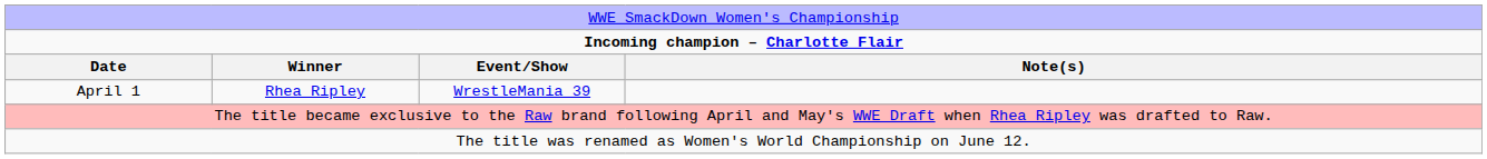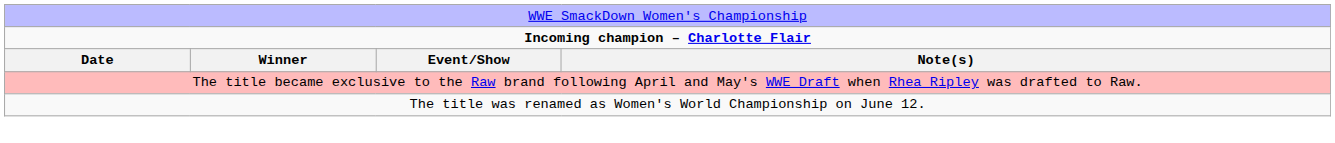 <table class="wikitable" style="text-align:center; width:100%;">
 <tr style="background:#BBF;">
 <td colspan="4" style="text-align: center;"><a href='#'>WWE SmackDown Women's Championship</a></td>
 </tr>
 <tr>
 <td colspan="4" style="text-align: center;"><strong>Incoming champion – <a href='#'>Charlotte Flair</a></strong></td>
 </tr>
 <tr>
 <th width=14%>Date</th>
 <th width=14%>Winner</th>
 <th width=14%>Event/Show</th>
 <th width=58%>Note(s)</th>
 </tr>
-<tr>
-<td>April 1</td>
-<td><a href='#'>Rhea Ripley</a></td>
-<td><a href='#'>WrestleMania 39</a><br></td>
-<td></td>
-</tr>
 <tr style="background:#FBB;">
 <td colspan="4">The title became exclusive to the <a href='#'>Raw</a> brand following April and May's <a href='#'>WWE Draft</a> when <a href='#'>Rhea Ripley</a> was drafted to Raw.</td>
 </tr>
 <tr>
 <td colspan="4">The title was renamed as Women's World Championship on June 12.</td>
 </tr>
 </table>
